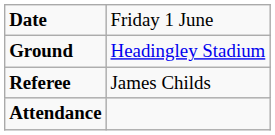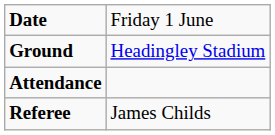 <table class="wikitable" style="font-size:85%;">
 <tr>
 <td><strong>Date</strong></td>
 <td>Friday 1 June</td>
 </tr>
 <tr>
 <td><strong>Ground</strong></td>
 <td><a href='#'>Headingley Stadium</a></td>
 </tr>
 <tr>
+<td><strong>Attendance</strong></td>
+<td></td>
+</tr>
+<tr>
 <td><strong>Referee</strong></td>
 <td>James Childs</td>
 </tr>
-<tr>
-<td><strong>Attendance</strong></td>
-<td></td>
-</tr>
 </table>
